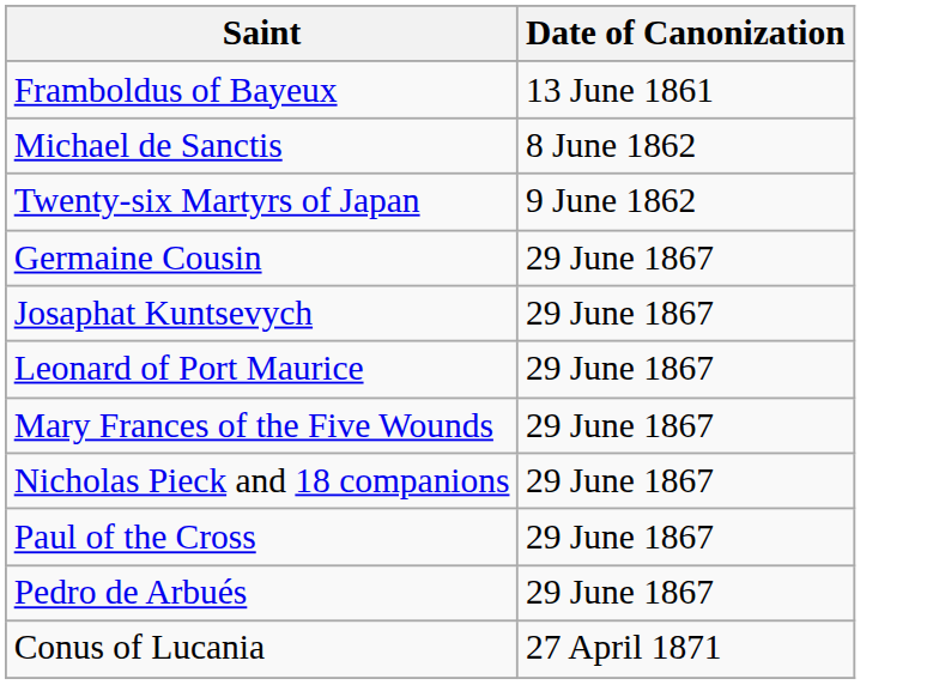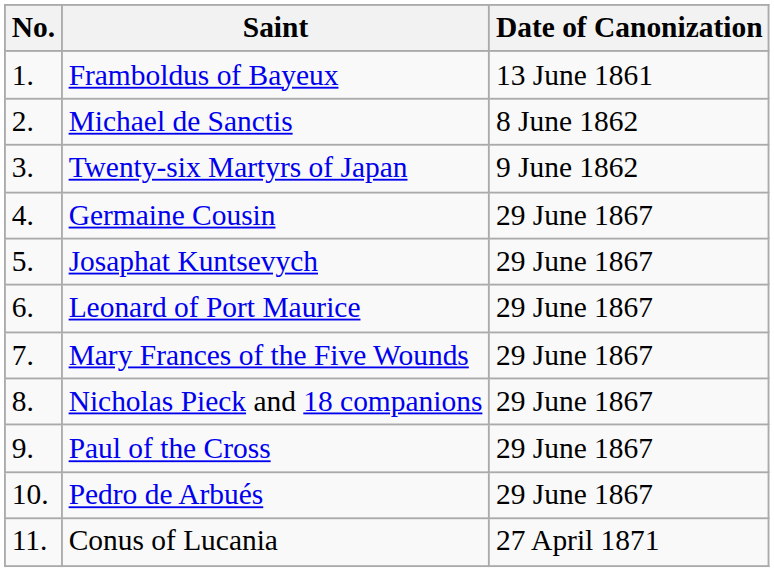 <table class="wikitable">
 <tr>
+<th>No.</th>
 <th>Saint</th>
 <th>Date of Canonization</th>
 </tr>
 <tr>
+<td>1.</td>
 <td><a href='#'>Framboldus of Bayeux</a></td>
 <td>13 June 1861</td>
 </tr>
 <tr>
+<td>2.</td>
 <td><a href='#'>Michael de Sanctis</a></td>
 <td>8 June 1862</td>
 </tr>
 <tr>
+<td>3.</td>
 <td><a href='#'>Twenty-six Martyrs of Japan</a></td>
 <td>9 June 1862</td>
 </tr>
 <tr>
+<td>4.</td>
 <td><a href='#'>Germaine Cousin</a></td>
 <td>29 June 1867</td>
 </tr>
 <tr>
+<td>5.</td>
 <td><a href='#'>Josaphat Kuntsevych</a></td>
 <td>29 June 1867</td>
 </tr>
 <tr>
+<td>6.</td>
 <td><a href='#'>Leonard of Port Maurice</a></td>
 <td>29 June 1867</td>
 </tr>
 <tr>
+<td>7.</td>
 <td><a href='#'>Mary Frances of the Five Wounds</a></td>
 <td>29 June 1867</td>
 </tr>
 <tr>
+<td>8.</td>
 <td><a href='#'>Nicholas Pieck</a> and <a href='#'>18 companions</a></td>
 <td>29 June 1867</td>
 </tr>
 <tr>
+<td>9.</td>
 <td><a href='#'>Paul of the Cross</a></td>
 <td>29 June 1867</td>
 </tr>
 <tr>
+<td>10.</td>
 <td><a href='#'>Pedro de Arbués</a></td>
 <td>29 June 1867</td>
 </tr>
 <tr>
+<td>11.</td>
 <td>Conus of Lucania</td>
 <td>27 April 1871</td>
 </tr>
 </table>
